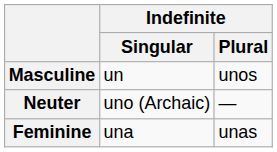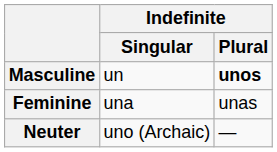 <table class="wikitable">
 <tr>
 <th rowspan=2></th>
 <th colspan=2>Indefinite</th>
 </tr>
 <tr>
 <th>Singular</th>
 <th>Plural</th>
 </tr>
 <tr>
 <th>Masculine</th>
 <td>un</td>
-<td>unos</td>
+<td><strong>unos</strong></td>
+</tr>
+<tr>
+<th>Feminine</th>
+<td>una</td>
+<td>unas</td>
 </tr>
 <tr>
 <th>Neuter</th>
 <td>uno (Archaic)</td>
 <td>—</td>
 </tr>
-<tr>
-<th>Feminine</th>
-<td>una</td>
-<td>unas</td>
-</tr>
 </table>
